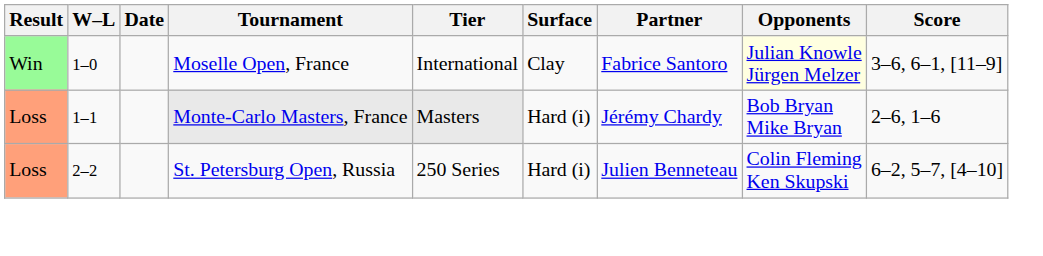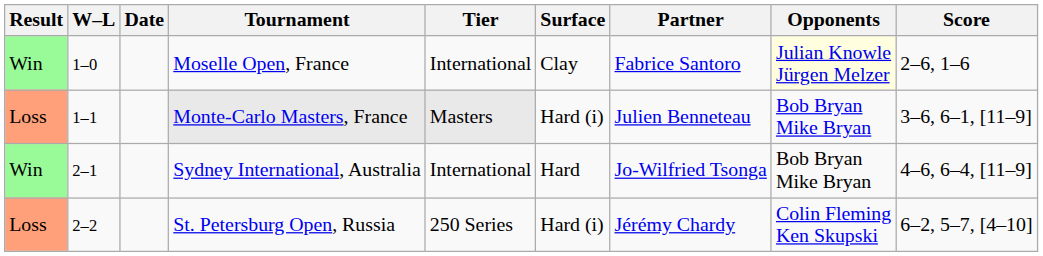 <table class="sortable wikitable">
 <tr>
 <th>Result</th>
 <th class="unsortable">W–L</th>
 <th>Date</th>
 <th>Tournament</th>
 <th>Tier</th>
 <th>Surface</th>
 <th>Partner</th>
 <th>Opponents</th>
 <th class="unsortable">Score</th>
 </tr>
 <tr>
 <td bgcolor=98FB98>Win</td>
 <td><small>1–0</small></td>
 <td><a href='#'></a></td>
 <td><a href='#'>Moselle Open</a>, France</td>
 <td>International</td>
 <td>Clay</td>
 <td> <a href='#'>Fabrice Santoro</a></td>
 <td style="background: lightyellow;"> <a href='#'>Julian Knowle</a><br> <a href='#'>Jürgen Melzer</a></td>
-<td>3–6, 6–1, [11–9]</td>
+<td>2–6, 1–6</td>
 </tr>
 <tr>
 <td bgcolor=FFA07A>Loss</td>
 <td><small>1–1</small></td>
 <td><a href='#'></a></td>
 <td style="background:#E9E9E9;"><a href='#'>Monte-Carlo Masters</a>, France</td>
 <td style="background:#E9E9E9;">Masters</td>
 <td>Hard (i)</td>
-<td> <a href='#'>Jérémy Chardy</a></td>
+<td> <a href='#'>Julien Benneteau</a></td>
 <td> <a href='#'>Bob Bryan</a><br> <a href='#'>Mike Bryan</a></td>
-<td>2–6, 1–6</td>
+<td>3–6, 6–1, [11–9]</td>
+</tr>
+<tr>
+<td bgcolor=98FB98>Win</td>
+<td><small>2–1</small></td>
+<td><a href='#'></a></td>
+<td><a href='#'>Sydney International</a>, Australia</td>
+<td>International</td>
+<td>Hard</td>
+<td> <a href='#'>Jo-Wilfried Tsonga</a></td>
+<td> Bob Bryan<br> Mike Bryan</td>
+<td>4–6, 6–4, [11–9]</td>
 </tr>
 <tr>
 <td bgcolor=FFA07A>Loss</td>
 <td><small>2–2</small></td>
 <td><a href='#'></a></td>
 <td><a href='#'>St. Petersburg Open</a>, Russia</td>
 <td>250 Series</td>
 <td>Hard (i)</td>
-<td> <a href='#'>Julien Benneteau</a></td>
+<td> <a href='#'>Jérémy Chardy</a></td>
 <td> <a href='#'>Colin Fleming</a><br> <a href='#'>Ken Skupski</a></td>
 <td>6–2, 5–7, [4–10]</td>
 </tr>
 </table>
